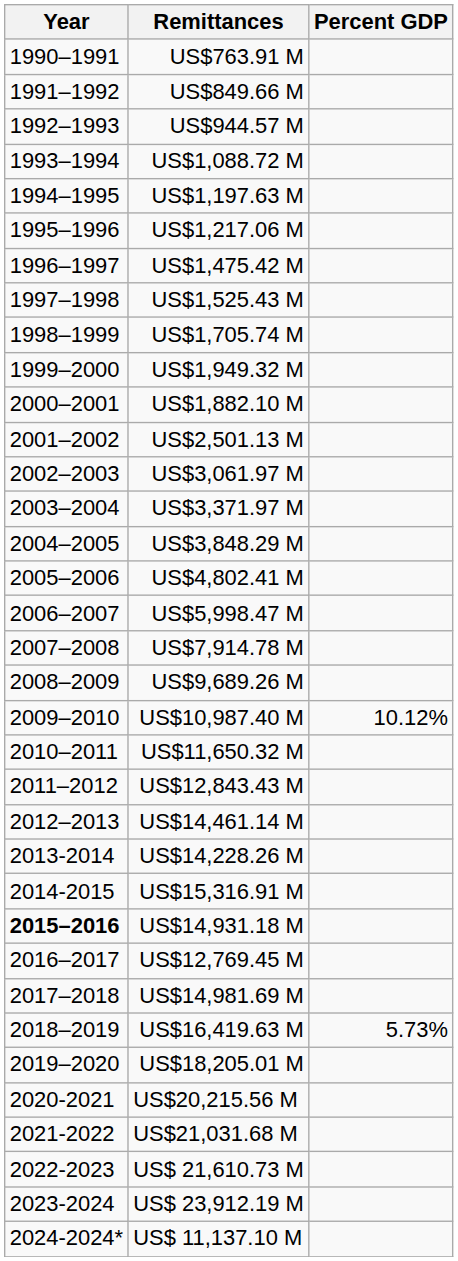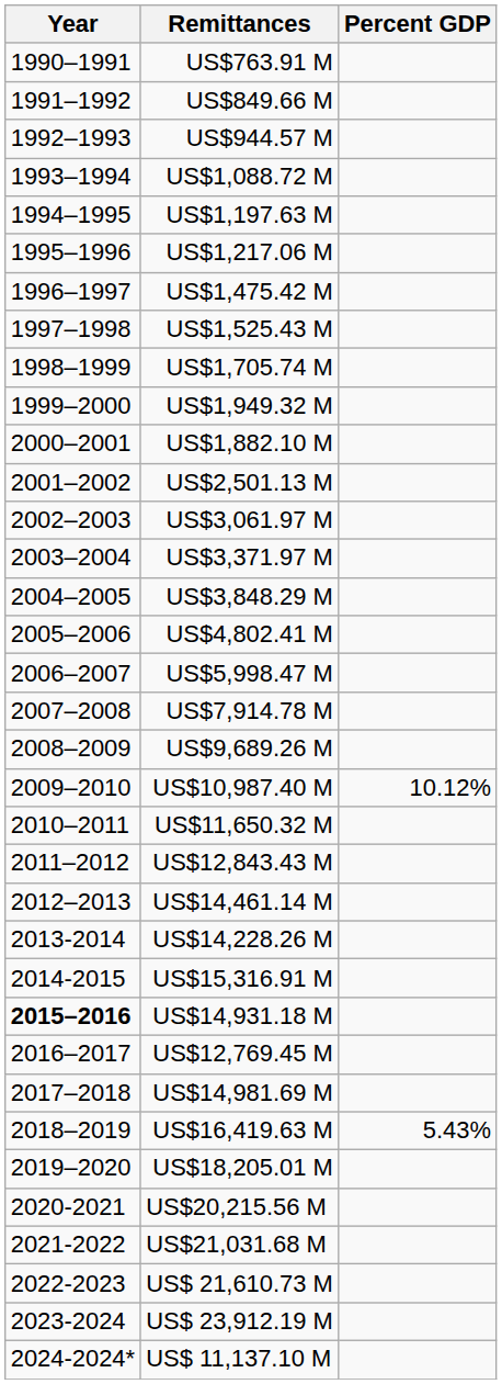 <table class="wikitable sortable" border="1">
 <tr>
 <th>Year</th>
 <th data-sort-type="numeric">Remittances</th>
 <th>Percent GDP</th>
 </tr>
 <tr>
 <td>1990–1991</td>
 <td align="right">US$763.91 M</td>
 <td align="right"></td>
 </tr>
 <tr>
 <td>1991–1992</td>
 <td align="right">US$849.66 M</td>
 <td align="right"></td>
 </tr>
 <tr>
 <td>1992–1993</td>
 <td align="right">US$944.57 M</td>
 <td align="right"></td>
 </tr>
 <tr>
 <td>1993–1994</td>
 <td align="right">US$1,088.72 M</td>
 <td align="right"></td>
 </tr>
 <tr>
 <td>1994–1995</td>
 <td align="right">US$1,197.63 M</td>
 <td align="right"></td>
 </tr>
 <tr>
 <td>1995–1996</td>
 <td align="right">US$1,217.06 M</td>
 <td align="right"></td>
 </tr>
 <tr>
 <td>1996–1997</td>
 <td align="right">US$1,475.42 M</td>
 <td align="right"></td>
 </tr>
 <tr>
 <td>1997–1998</td>
 <td align="right">US$1,525.43 M</td>
 <td align="right"></td>
 </tr>
 <tr>
 <td>1998–1999</td>
 <td align="right">US$1,705.74 M</td>
 <td align="right"></td>
 </tr>
 <tr>
 <td>1999–2000</td>
 <td align="right">US$1,949.32 M</td>
 <td align="right"></td>
 </tr>
 <tr>
 <td>2000–2001</td>
 <td align="right">US$1,882.10 M</td>
 <td align="right"></td>
 </tr>
 <tr>
 <td>2001–2002</td>
 <td align="right">US$2,501.13 M</td>
 <td align="right"></td>
 </tr>
 <tr>
 <td>2002–2003</td>
 <td align="right">US$3,061.97 M</td>
 <td align="right"></td>
 </tr>
 <tr>
 <td>2003–2004</td>
 <td align="right">US$3,371.97 M</td>
 <td align="right"></td>
 </tr>
 <tr>
 <td>2004–2005</td>
 <td align="right">US$3,848.29 M</td>
 <td align="right"></td>
 </tr>
 <tr>
 <td>2005–2006</td>
 <td align="right">US$4,802.41 M</td>
 <td align="right"></td>
 </tr>
 <tr>
 <td>2006–2007</td>
 <td align="right">US$5,998.47 M</td>
 <td align="right"></td>
 </tr>
 <tr>
 <td>2007–2008</td>
 <td align="right">US$7,914.78 M</td>
 <td align="right"></td>
 </tr>
 <tr>
 <td>2008–2009</td>
 <td align="right">US$9,689.26 M</td>
 <td align="right"></td>
 </tr>
 <tr>
 <td>2009–2010</td>
 <td align="right">US$10,987.40 M</td>
 <td align="right">10.12%</td>
 </tr>
 <tr>
 <td>2010–2011</td>
 <td align="right">US$11,650.32 M</td>
 <td align="right"></td>
 </tr>
 <tr>
 <td>2011–2012</td>
 <td align="right">US$12,843.43 M</td>
 <td align="right"></td>
 </tr>
 <tr>
 <td>2012–2013</td>
 <td align="right">US$14,461.14 M</td>
 <td align="right"></td>
 </tr>
 <tr>
 <td>2013-2014</td>
 <td align="right">US$14,228.26 M</td>
 <td align="right"></td>
 </tr>
 <tr>
 <td>2014-2015</td>
 <td align="right">US$15,316.91 M</td>
 <td align="right"></td>
 </tr>
 <tr>
 <td><strong>2015–2016</strong></td>
 <td align="right">US$14,931.18 M</td>
 <td align="right"></td>
 </tr>
 <tr>
 <td>2016–2017</td>
 <td align="right">US$12,769.45 M</td>
 <td align="right"></td>
 </tr>
 <tr>
 <td>2017–2018</td>
 <td align="right">US$14,981.69 M</td>
 <td align="right"></td>
 </tr>
 <tr>
 <td>2018–2019</td>
 <td align="right">US$16,419.63 M</td>
-<td align="right">5.73%</td>
+<td align="right">5.43%</td>
 </tr>
 <tr>
 <td>2019–2020</td>
 <td align="right">US$18,205.01 M</td>
 <td align="right"></td>
 </tr>
 <tr>
 <td>2020-2021</td>
 <td>US$20,215.56  M</td>
 <td></td>
 </tr>
 <tr>
 <td>2021-2022</td>
 <td>US$21,031.68  M</td>
 <td></td>
 </tr>
 <tr>
 <td>2022-2023</td>
 <td>US$ 21,610.73  M</td>
 <td></td>
 </tr>
 <tr>
 <td>2023-2024</td>
 <td>US$ 23,912.19 M</td>
 <td></td>
 </tr>
 <tr>
 <td>2024-2024*</td>
 <td>US$ 11,137.10 M</td>
 <td></td>
 </tr>
 </table>
